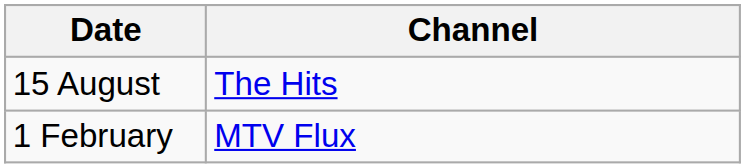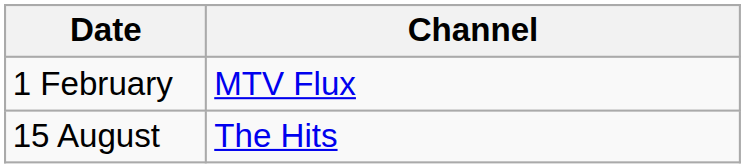 <table class="wikitable">
 <tr>
 <th width=90>Date</th>
 <th width=250>Channel</th>
 </tr>
 <tr>
+<td>1 February</td>
+<td><a href='#'>MTV Flux</a></td>
+</tr>
+<tr>
 <td>15 August</td>
 <td><a href='#'>The Hits</a></td>
 </tr>
-<tr>
-<td>1 February</td>
-<td><a href='#'>MTV Flux</a></td>
-</tr>
 </table>
